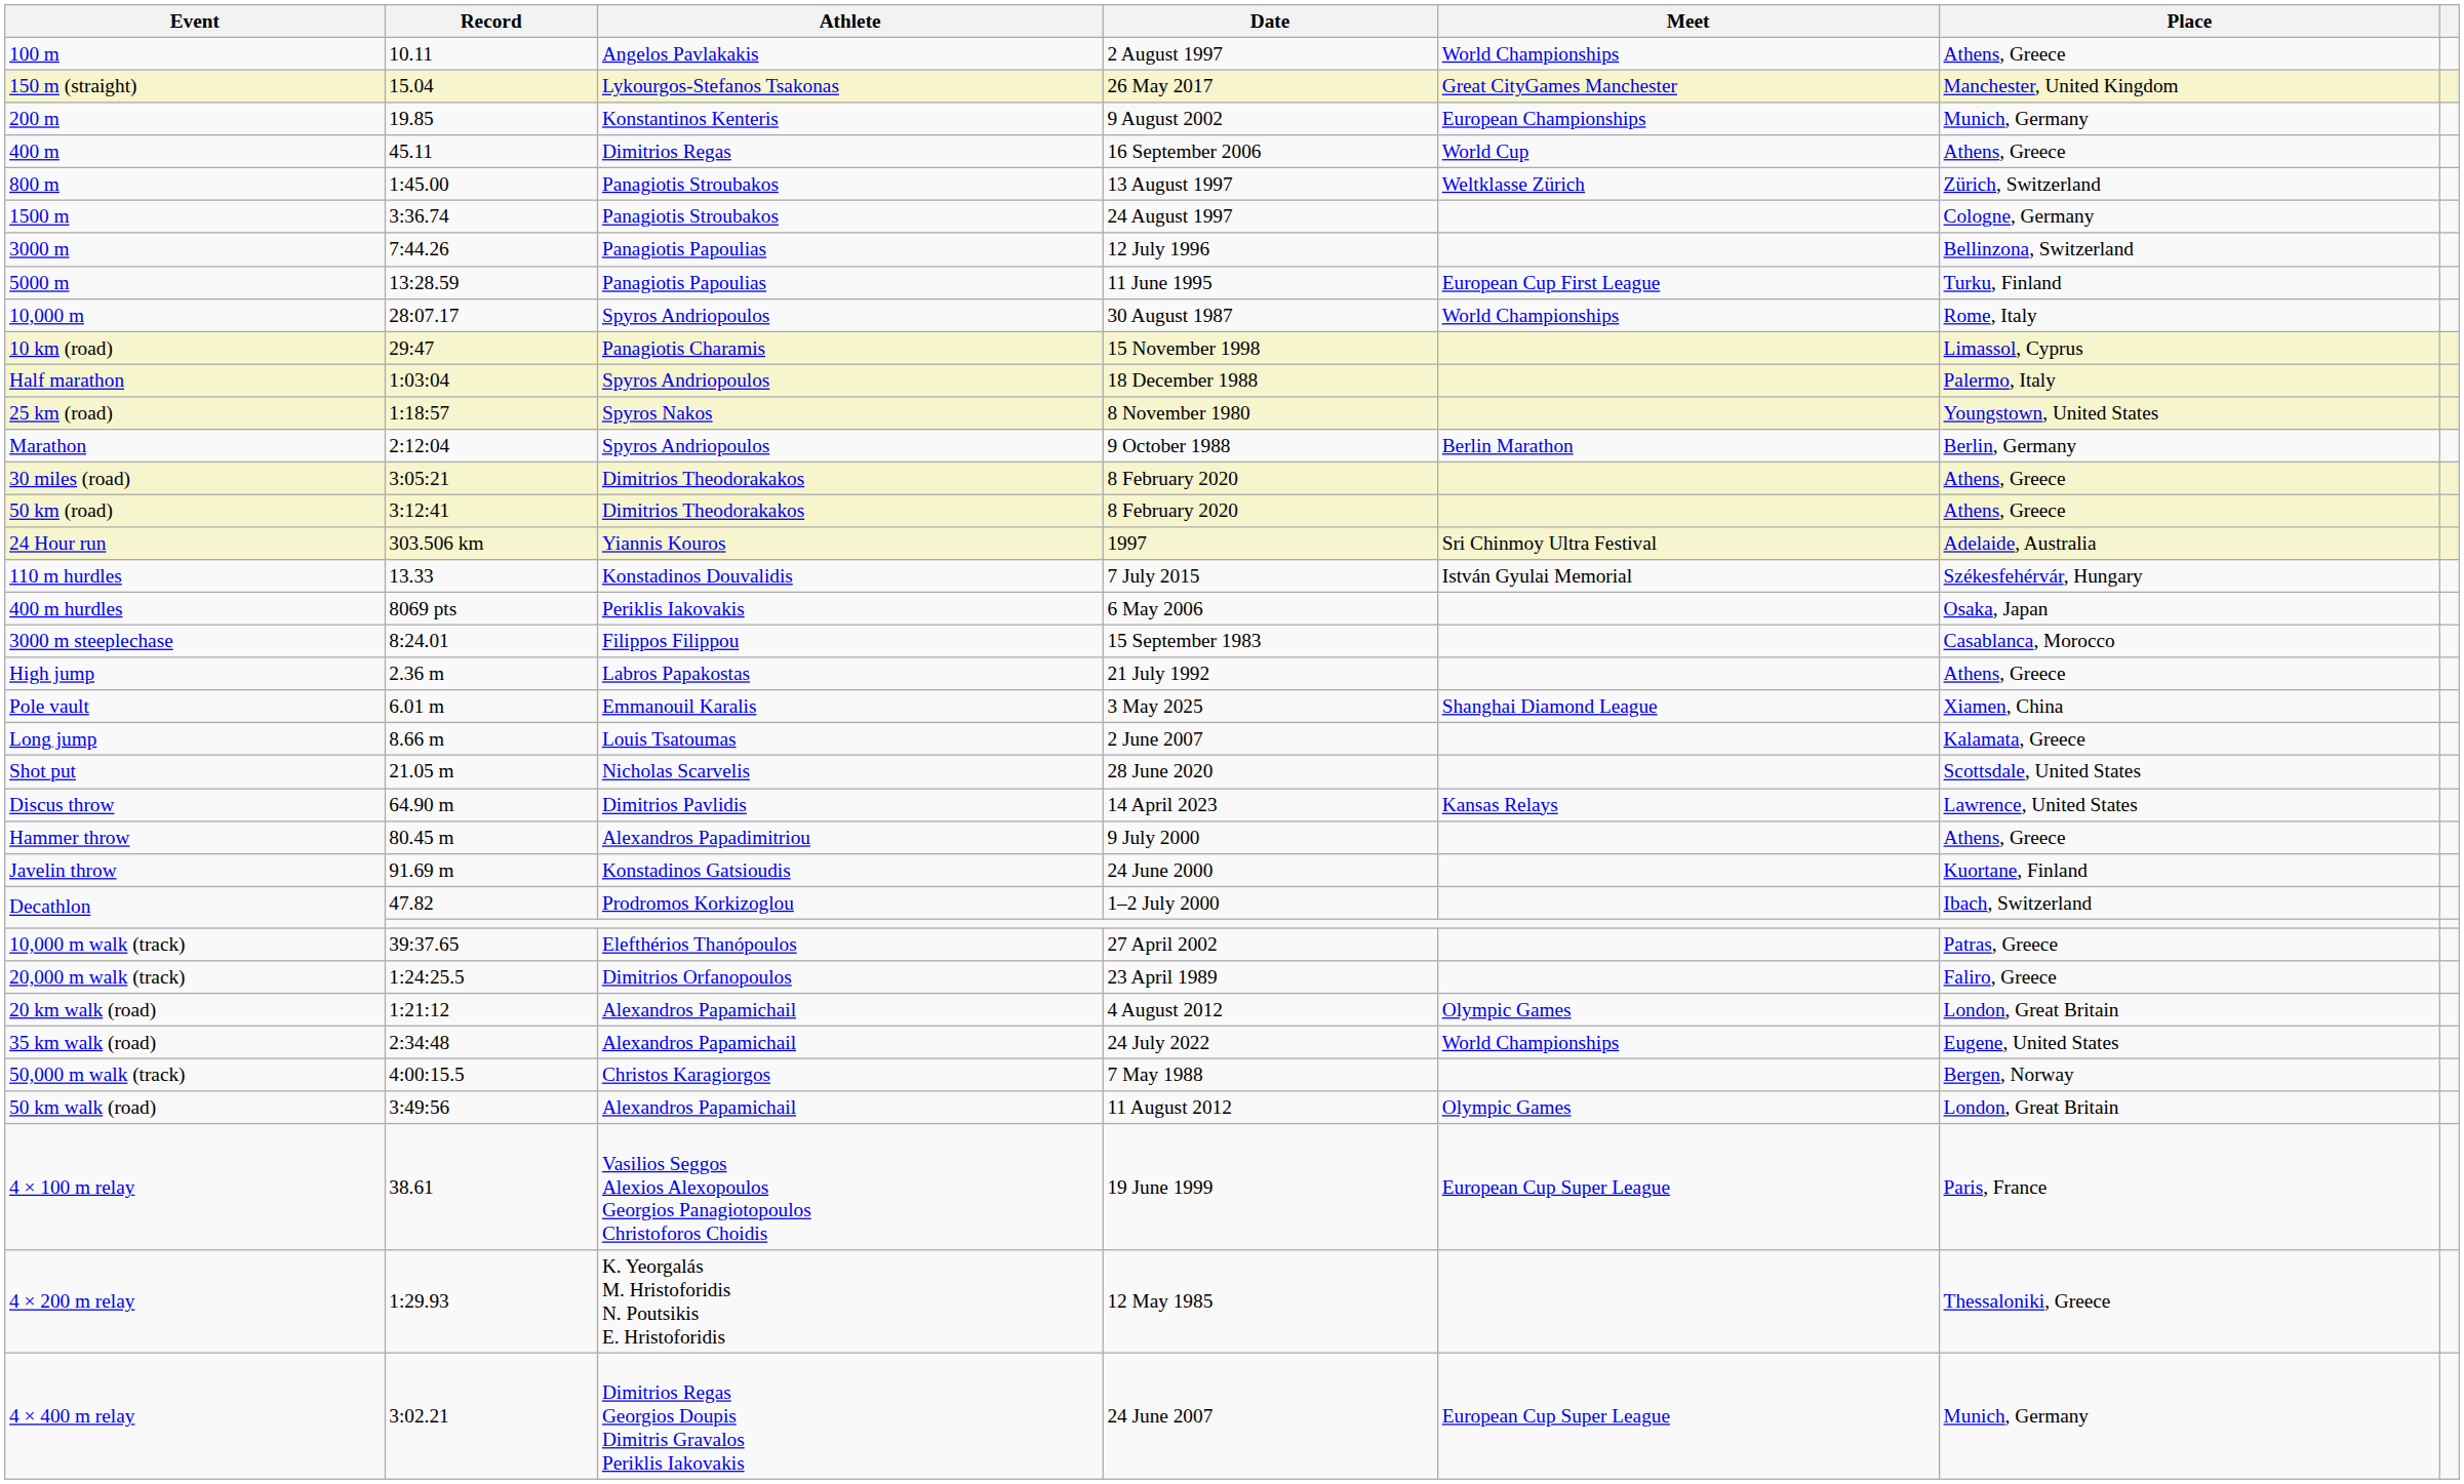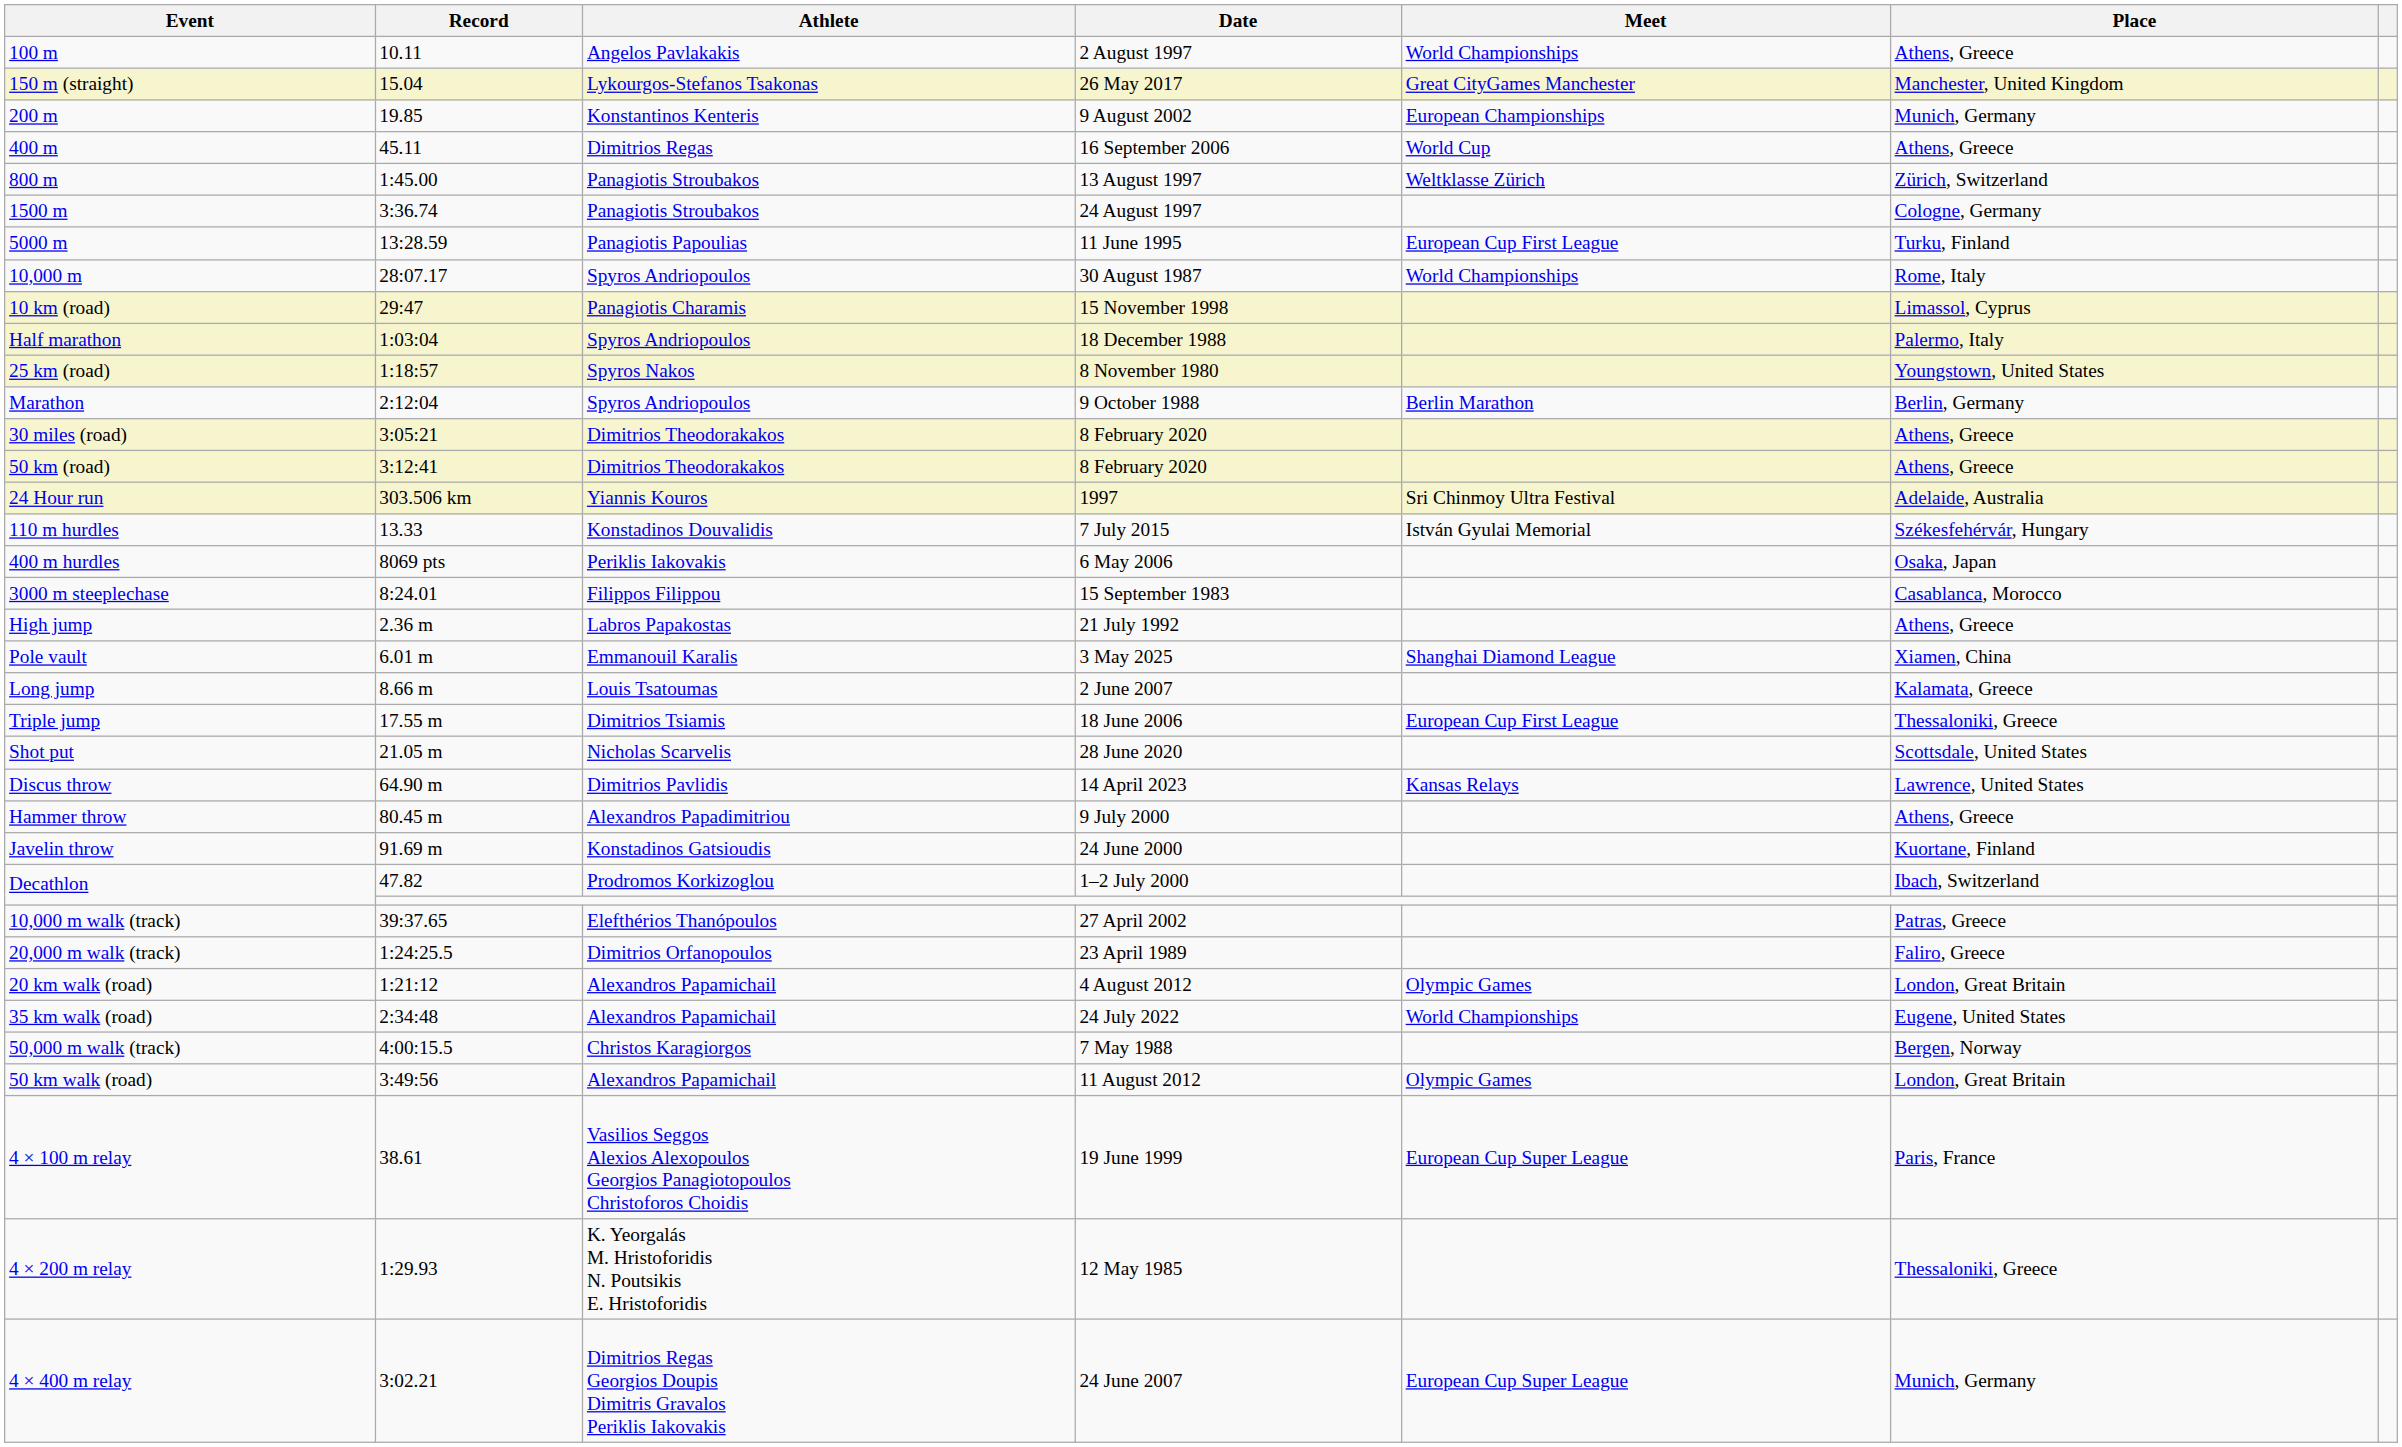 <table class="wikitable" style="font-size:95%; width: 95%;">
 <tr>
 <th>Event</th>
 <th>Record</th>
 <th>Athlete</th>
 <th>Date</th>
 <th>Meet</th>
 <th>Place</th>
 <th></th>
 </tr>
 <tr>
 <td><a href='#'>100 m</a></td>
 <td>10.11 </td>
 <td><a href='#'>Angelos Pavlakakis</a></td>
 <td>2 August 1997</td>
 <td><a href='#'>World Championships</a></td>
 <td><a href='#'>Athens</a>, Greece</td>
 <td></td>
 </tr>
 <tr style="background:#f6F5CE;">
 <td><a href='#'>150 m</a> (straight)</td>
 <td>15.04 </td>
 <td><a href='#'>Lykourgos-Stefanos Tsakonas</a></td>
 <td>26 May 2017</td>
 <td><a href='#'>Great CityGames Manchester</a></td>
 <td><a href='#'>Manchester</a>, United Kingdom</td>
 <td></td>
 </tr>
 <tr>
 <td><a href='#'>200 m</a></td>
 <td>19.85 </td>
 <td><a href='#'>Konstantinos Kenteris</a></td>
 <td>9 August 2002</td>
 <td><a href='#'>European Championships</a></td>
 <td><a href='#'>Munich</a>, Germany</td>
 <td></td>
 </tr>
 <tr>
 <td><a href='#'>400 m</a></td>
 <td>45.11</td>
 <td><a href='#'>Dimitrios Regas</a></td>
 <td>16 September 2006</td>
 <td><a href='#'>World Cup</a></td>
 <td><a href='#'>Athens</a>, Greece</td>
 <td></td>
 </tr>
 <tr>
 <td><a href='#'>800 m</a></td>
 <td>1:45.00</td>
 <td><a href='#'>Panagiotis Stroubakos</a></td>
 <td>13 August 1997</td>
 <td><a href='#'>Weltklasse Zürich</a></td>
 <td><a href='#'>Zürich</a>, Switzerland</td>
 <td></td>
 </tr>
 <tr>
 <td><a href='#'>1500 m</a></td>
 <td>3:36.74</td>
 <td><a href='#'>Panagiotis Stroubakos</a></td>
 <td>24 August 1997</td>
 <td></td>
 <td><a href='#'>Cologne</a>, Germany</td>
-<td></td>
-</tr>
-<tr>
-<td><a href='#'>3000 m</a></td>
-<td>7:44.26</td>
-<td><a href='#'>Panagiotis Papoulias</a></td>
-<td>12 July 1996</td>
-<td></td>
-<td><a href='#'>Bellinzona</a>, Switzerland</td>
 <td></td>
 </tr>
 <tr>
 <td><a href='#'>5000 m</a></td>
 <td>13:28.59</td>
 <td><a href='#'>Panagiotis Papoulias</a></td>
 <td>11 June 1995</td>
 <td><a href='#'>European Cup First League</a></td>
 <td><a href='#'>Turku</a>, Finland</td>
 <td></td>
 </tr>
 <tr>
 <td><a href='#'>10,000 m</a></td>
 <td>28:07.17</td>
 <td><a href='#'>Spyros Andriopoulos</a></td>
 <td>30 August 1987</td>
 <td><a href='#'>World Championships</a></td>
 <td><a href='#'>Rome</a>, Italy</td>
 <td></td>
 </tr>
 <tr style="background:#f6F5CE;">
 <td><a href='#'>10 km</a> (road)</td>
 <td>29:47</td>
 <td><a href='#'>Panagiotis Charamis</a></td>
 <td>15 November 1998</td>
 <td></td>
 <td><a href='#'>Limassol</a>, Cyprus</td>
 <td></td>
 </tr>
 <tr style="background:#f6F5CE;">
 <td><a href='#'>Half marathon</a></td>
 <td>1:03:04</td>
 <td><a href='#'>Spyros Andriopoulos</a></td>
 <td>18 December 1988</td>
 <td></td>
 <td><a href='#'>Palermo</a>, Italy</td>
 <td></td>
 </tr>
 <tr style="background:#f6F5CE;">
 <td><a href='#'>25 km</a> (road)</td>
 <td>1:18:57</td>
 <td><a href='#'>Spyros Nakos</a></td>
 <td>8 November 1980</td>
 <td></td>
 <td><a href='#'>Youngstown</a>, United States</td>
 <td></td>
 </tr>
 <tr>
 <td><a href='#'>Marathon</a></td>
 <td>2:12:04</td>
 <td><a href='#'>Spyros Andriopoulos</a></td>
 <td>9 October 1988</td>
 <td><a href='#'>Berlin Marathon</a></td>
 <td><a href='#'>Berlin</a>, Germany</td>
 <td></td>
 </tr>
 <tr style="background:#f6F5CE;">
 <td><a href='#'>30 miles</a> (road)</td>
 <td>3:05:21</td>
 <td><a href='#'>Dimitrios Theodorakakos</a></td>
 <td>8 February 2020</td>
 <td></td>
 <td><a href='#'>Athens</a>, Greece</td>
 <td></td>
 </tr>
 <tr style="background:#f6F5CE;">
 <td><a href='#'>50 km</a> (road)</td>
 <td>3:12:41</td>
 <td><a href='#'>Dimitrios Theodorakakos</a></td>
 <td>8 February 2020</td>
 <td></td>
 <td><a href='#'>Athens</a>, Greece</td>
 <td></td>
 </tr>
 <tr style="background:#f6F5CE;">
 <td><a href='#'>24 Hour run</a></td>
 <td>303.506 km</td>
 <td><a href='#'>Yiannis Kouros</a></td>
 <td>1997</td>
 <td>Sri Chinmoy Ultra Festival</td>
 <td><a href='#'>Adelaide</a>, Australia</td>
 <td></td>
 </tr>
 <tr>
 <td><a href='#'>110 m hurdles</a></td>
 <td>13.33 </td>
 <td><a href='#'>Konstadinos Douvalidis</a></td>
 <td>7 July 2015</td>
 <td>István Gyulai Memorial</td>
 <td><a href='#'>Székesfehérvár</a>, Hungary</td>
 <td></td>
 </tr>
 <tr>
 <td><a href='#'>400 m hurdles</a></td>
 <td>8069 pts</td>
 <td><a href='#'>Periklis Iakovakis</a></td>
 <td>6 May 2006</td>
 <td></td>
 <td><a href='#'>Osaka</a>, Japan</td>
 <td></td>
 </tr>
 <tr>
 <td><a href='#'>3000 m steeplechase</a></td>
 <td>8:24.01</td>
 <td><a href='#'>Filippos Filippou</a></td>
 <td>15 September 1983</td>
 <td></td>
 <td><a href='#'>Casablanca</a>, Morocco</td>
 <td></td>
 </tr>
 <tr>
 <td><a href='#'>High jump</a></td>
 <td>2.36 m</td>
 <td><a href='#'>Labros Papakostas</a></td>
 <td>21 July 1992</td>
 <td></td>
 <td><a href='#'>Athens</a>, Greece</td>
 <td></td>
 </tr>
 <tr>
 <td><a href='#'>Pole vault</a></td>
 <td>6.01 m</td>
 <td><a href='#'>Emmanouil Karalis</a></td>
 <td>3 May 2025</td>
 <td><a href='#'>Shanghai Diamond League</a></td>
 <td><a href='#'>Xiamen</a>, China</td>
 <td></td>
 </tr>
 <tr>
 <td><a href='#'>Long jump</a></td>
 <td>8.66 m </td>
 <td><a href='#'>Louis Tsatoumas</a></td>
 <td>2 June 2007</td>
 <td></td>
 <td><a href='#'>Kalamata</a>, Greece</td>
 <td></td>
 </tr>
 <tr>
+<td><a href='#'>Triple jump</a></td>
+<td>17.55 m </td>
+<td><a href='#'>Dimitrios Tsiamis</a></td>
+<td>18 June 2006</td>
+<td><a href='#'>European Cup First League</a></td>
+<td><a href='#'>Thessaloniki</a>, Greece</td>
+<td></td>
+</tr>
+<tr>
 <td><a href='#'>Shot put</a></td>
 <td>21.05 m</td>
 <td><a href='#'>Nicholas Scarvelis</a></td>
 <td>28 June 2020</td>
 <td></td>
 <td><a href='#'>Scottsdale</a>, United States</td>
 <td></td>
 </tr>
 <tr>
 <td><a href='#'>Discus throw</a></td>
 <td>64.90 m</td>
 <td><a href='#'>Dimitrios Pavlidis</a></td>
 <td>14 April 2023</td>
 <td><a href='#'>Kansas Relays</a></td>
 <td><a href='#'>Lawrence</a>, United States</td>
 <td></td>
 </tr>
 <tr>
 <td><a href='#'>Hammer throw</a></td>
 <td>80.45 m</td>
 <td><a href='#'>Alexandros Papadimitriou</a></td>
 <td>9 July 2000</td>
 <td></td>
 <td><a href='#'>Athens</a>, Greece</td>
 <td></td>
 </tr>
 <tr>
 <td><a href='#'>Javelin throw</a></td>
 <td>91.69 m</td>
 <td><a href='#'>Konstadinos Gatsioudis</a></td>
 <td>24 June 2000</td>
 <td></td>
 <td><a href='#'>Kuortane</a>, Finland</td>
 <td></td>
 </tr>
 <tr>
 <td rowspan=2><a href='#'>Decathlon</a></td>
 <td>47.82</td>
 <td><a href='#'>Prodromos Korkizoglou</a></td>
 <td>1–2 July 2000</td>
 <td></td>
 <td><a href='#'>Ibach</a>, Switzerland</td>
 <td></td>
 </tr>
 <tr>
 <td colspan=5></td>
 <td></td>
 </tr>
 <tr>
 <td><a href='#'>10,000 m walk</a> (track)</td>
 <td>39:37.65</td>
 <td><a href='#'>Elefthérios Thanópoulos</a></td>
 <td>27 April 2002</td>
 <td></td>
 <td><a href='#'>Patras</a>, Greece</td>
 <td></td>
 </tr>
 <tr>
 <td><a href='#'>20,000 m walk</a> (track)</td>
 <td>1:24:25.5</td>
 <td><a href='#'>Dimitrios Orfanopoulos</a></td>
 <td>23 April 1989</td>
 <td></td>
 <td><a href='#'>Faliro</a>, Greece</td>
 <td></td>
 </tr>
 <tr>
 <td><a href='#'>20 km walk</a> (road)</td>
 <td>1:21:12</td>
 <td><a href='#'>Alexandros Papamichail</a></td>
 <td>4 August 2012</td>
 <td><a href='#'>Olympic Games</a></td>
 <td><a href='#'>London</a>, Great Britain</td>
 <td></td>
 </tr>
 <tr>
 <td><a href='#'>35 km walk</a> (road)</td>
 <td>2:34:48</td>
 <td><a href='#'>Alexandros Papamichail</a></td>
 <td>24 July 2022</td>
 <td><a href='#'>World Championships</a></td>
 <td><a href='#'>Eugene</a>, United States</td>
 <td></td>
 </tr>
 <tr>
 <td><a href='#'>50,000 m walk</a> (track)</td>
 <td>4:00:15.5</td>
 <td><a href='#'>Christos Karagiorgos</a></td>
 <td>7 May 1988</td>
 <td></td>
 <td><a href='#'>Bergen</a>, Norway</td>
 <td></td>
 </tr>
 <tr>
 <td><a href='#'>50 km walk</a> (road)</td>
 <td>3:49:56</td>
 <td><a href='#'>Alexandros Papamichail</a></td>
 <td>11 August 2012</td>
 <td><a href='#'>Olympic Games</a></td>
 <td><a href='#'>London</a>, Great Britain</td>
 <td></td>
 </tr>
 <tr>
 <td><a href='#'>4 × 100 m relay</a></td>
 <td>38.61</td>
 <td><br><a href='#'>Vasilios Seggos</a><br><a href='#'>Alexios Alexopoulos</a><br><a href='#'>Georgios Panagiotopoulos</a><br><a href='#'>Christoforos Choidis</a></td>
 <td>19 June 1999</td>
 <td><a href='#'>European Cup Super League</a></td>
 <td><a href='#'>Paris</a>, France</td>
 <td></td>
 </tr>
 <tr>
 <td><a href='#'>4 × 200 m relay</a></td>
 <td>1:29.93</td>
 <td>K. Yeorgalás<br>M. Hristoforidis<br>N. Poutsikis<br>E. Hristoforidis</td>
 <td>12 May 1985</td>
 <td></td>
 <td><a href='#'>Thessaloniki</a>, Greece</td>
 <td></td>
 </tr>
 <tr>
 <td><a href='#'>4 × 400 m relay</a></td>
 <td>3:02.21</td>
 <td><br><a href='#'>Dimitrios Regas</a><br><a href='#'>Georgios Doupis</a><br><a href='#'>Dimitris Gravalos</a><br><a href='#'>Periklis Iakovakis</a></td>
 <td>24 June 2007</td>
 <td><a href='#'>European Cup Super League</a></td>
 <td><a href='#'>Munich</a>, Germany</td>
 <td></td>
 </tr>
 </table>
